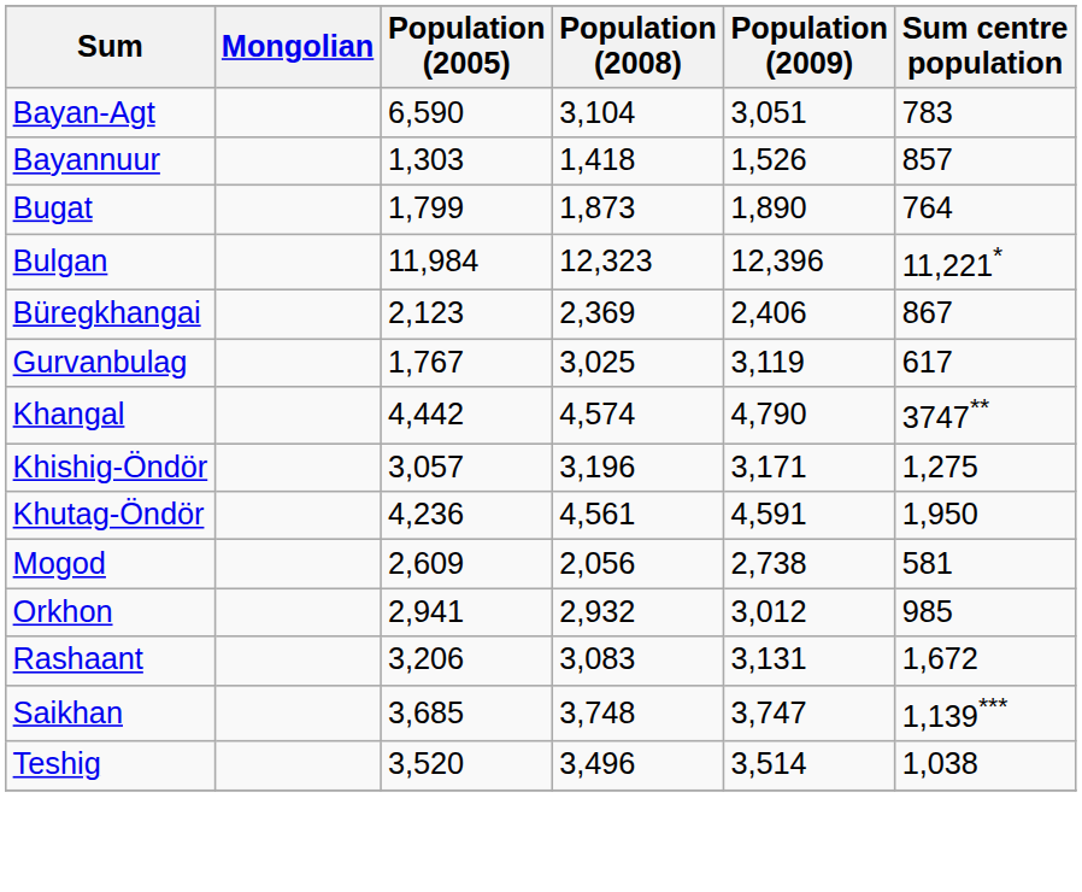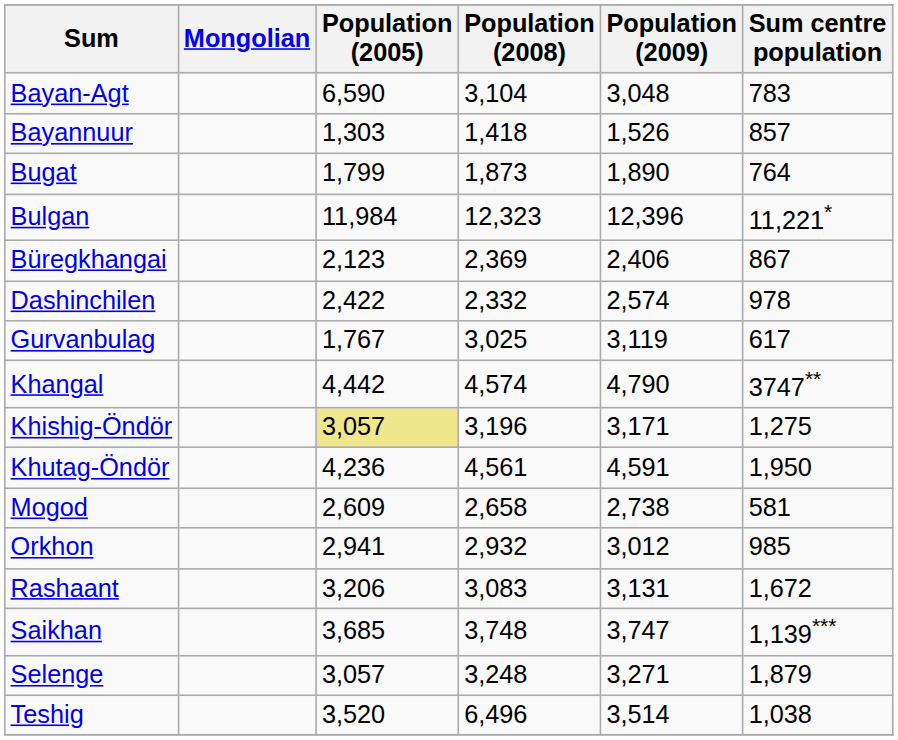 <table class="wikitable sortable">
 <tr>
 </tr>
 <tr>
 <th>Sum</th>
 <th><a href='#'>Mongolian</a></th>
 <th>Population<br>(2005)</th>
 <th>Population<br>(2008)</th>
 <th>Population<br>(2009)</th>
 <th>Sum centre<br>population</th>
 </tr>
 <tr>
 <td><a href='#'>Bayan-Agt</a></td>
 <td></td>
 <td>6,590</td>
 <td>3,104</td>
-<td>3,051</td>
+<td>3,048</td>
 <td>783</td>
 </tr>
 <tr>
 <td><a href='#'>Bayannuur</a></td>
 <td></td>
 <td>1,303</td>
 <td>1,418</td>
 <td>1,526</td>
 <td>857</td>
 </tr>
 <tr>
 <td><a href='#'>Bugat</a></td>
 <td></td>
 <td>1,799</td>
 <td>1,873</td>
 <td>1,890</td>
 <td>764</td>
 </tr>
 <tr>
 <td><a href='#'>Bulgan</a></td>
 <td></td>
 <td>11,984</td>
 <td>12,323</td>
 <td>12,396</td>
 <td>11,221<sup>*</sup></td>
 </tr>
 <tr>
 <td><a href='#'>Büregkhangai</a></td>
 <td></td>
 <td>2,123</td>
 <td>2,369</td>
 <td>2,406</td>
 <td>867</td>
 </tr>
 <tr>
+<td><a href='#'>Dashinchilen</a></td>
+<td></td>
+<td>2,422</td>
+<td>2,332</td>
+<td>2,574</td>
+<td>978</td>
+</tr>
+<tr>
 <td><a href='#'>Gurvanbulag</a></td>
 <td></td>
 <td>1,767</td>
 <td>3,025</td>
 <td>3,119</td>
 <td>617</td>
 </tr>
 <tr>
 <td><a href='#'>Khangal</a></td>
 <td></td>
 <td>4,442</td>
 <td>4,574</td>
 <td>4,790</td>
 <td>3747<sup>**</sup></td>
 </tr>
 <tr>
 <td><a href='#'>Khishig-Öndör</a></td>
 <td></td>
-<td>3,057</td>
+<td style="background: khaki;">3,057</td>
 <td>3,196</td>
 <td>3,171</td>
 <td>1,275</td>
 </tr>
 <tr>
 <td><a href='#'>Khutag-Öndör</a></td>
 <td></td>
 <td>4,236</td>
 <td>4,561</td>
 <td>4,591</td>
 <td>1,950</td>
 </tr>
 <tr>
 <td><a href='#'>Mogod</a></td>
 <td></td>
 <td>2,609</td>
-<td>2,056</td>
+<td>2,658</td>
 <td>2,738</td>
 <td>581</td>
 </tr>
 <tr>
 <td><a href='#'>Orkhon</a></td>
 <td></td>
 <td>2,941</td>
 <td>2,932</td>
 <td>3,012</td>
 <td>985</td>
 </tr>
 <tr>
 <td><a href='#'>Rashaant</a></td>
 <td></td>
 <td>3,206</td>
 <td>3,083</td>
 <td>3,131</td>
 <td>1,672</td>
 </tr>
 <tr>
 <td><a href='#'>Saikhan</a></td>
 <td></td>
 <td>3,685</td>
 <td>3,748</td>
 <td>3,747</td>
 <td>1,139<sup>***</sup></td>
 </tr>
 <tr>
+<td><a href='#'>Selenge</a></td>
+<td></td>
+<td>3,057</td>
+<td>3,248</td>
+<td>3,271</td>
+<td>1,879</td>
+</tr>
+<tr>
 <td><a href='#'>Teshig</a></td>
 <td></td>
 <td>3,520</td>
-<td>3,496</td>
+<td>6,496</td>
 <td>3,514</td>
 <td>1,038</td>
 </tr>
 <tr>
 </tr>
 </table>
